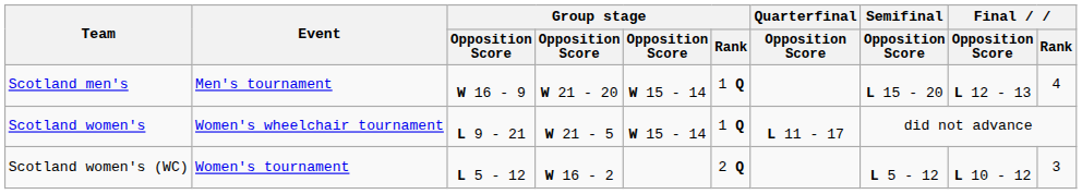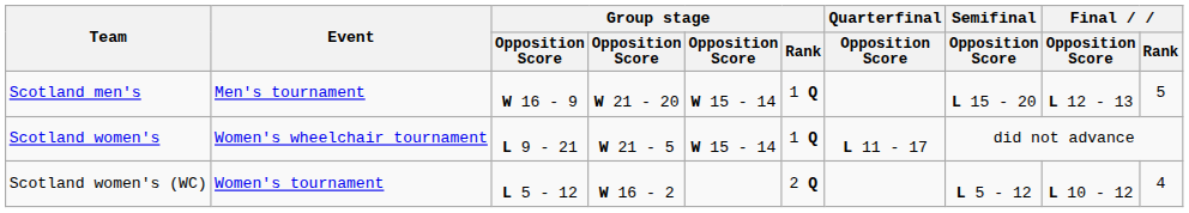 <table class="wikitable" style="font-size:90%; text-align:center">
 <tr>
 <th rowspan=2>Team</th>
 <th rowspan=2>Event</th>
 <th colspan=4>Group stage</th>
 <th>Quarterfinal</th>
 <th>Semifinal</th>
 <th colspan=2>Final /  / </th>
 </tr>
 <tr style="font-size:95%">
 <th>Opposition<br>Score</th>
 <th>Opposition<br>Score</th>
 <th>Opposition<br>Score</th>
 <th>Rank</th>
 <th>Opposition<br>Score</th>
 <th>Opposition<br>Score</th>
 <th>Opposition<br>Score</th>
 <th>Rank</th>
 </tr>
 <tr>
 <td align=left><a href='#'>Scotland men's</a></td>
 <td align=left><a href='#'>Men's tournament</a></td>
 <td><br><strong>W</strong> 16 - 9</td>
 <td><br><strong>W</strong> 21 - 20</td>
 <td><br><strong>W</strong> 15 - 14</td>
 <td>1 <strong>Q</strong></td>
 <td></td>
 <td><br><strong>L</strong> 15 - 20</td>
 <td><br><strong>L</strong> 12 - 13</td>
-<td>4</td>
+<td>5</td>
 </tr>
 <tr>
 <td align=left><a href='#'>Scotland women's</a></td>
 <td align=left><a href='#'>Women's wheelchair tournament</a></td>
 <td><br><strong>L</strong> 9 - 21</td>
 <td><br><strong>W</strong> 21 - 5</td>
 <td><br><strong>W</strong> 15 - 14</td>
 <td>1 <strong>Q</strong></td>
 <td><br><strong>L</strong> 11 - 17</td>
 <td colspan=3>did not advance</td>
 </tr>
 <tr>
 <td align=left>Scotland women's (WC)</td>
 <td align=left><a href='#'>Women's tournament</a></td>
 <td><br><strong>L</strong> 5 - 12</td>
 <td><br><strong>W</strong> 16 - 2</td>
 <td></td>
 <td>2 <strong>Q</strong></td>
 <td></td>
 <td><br><strong>L</strong> 5 - 12</td>
 <td><br><strong>L</strong> 10 - 12</td>
-<td>3</td>
+<td>4</td>
 </tr>
 </table>
